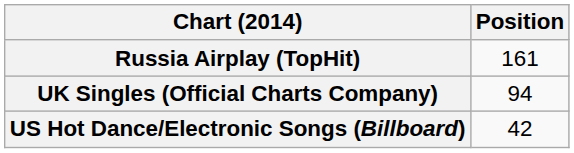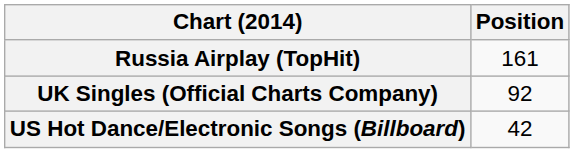 <table class="wikitable sortable plainrowheaders" style="text-align:center;">
 <tr>
 <th scope="col">Chart (2014)</th>
 <th scope="col">Position</th>
 </tr>
 <tr>
 <th scope="row">Russia Airplay (TopHit)</th>
 <td style="text-align:center;">161</td>
 </tr>
 <tr>
 <th scope="row">UK Singles (Official Charts Company)</th>
-<td>94</td>
+<td>92</td>
 </tr>
 <tr>
 <th scope="row">US Hot Dance/Electronic Songs (<em>Billboard</em>)</th>
 <td>42</td>
 </tr>
 </table>
